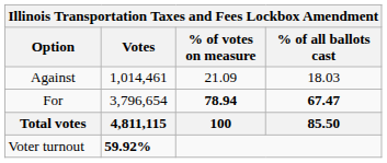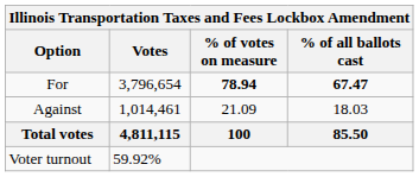 <table class="wikitable">
 <tr>
 <th colspan=4 text align=center>Illinois Transportation Taxes and Fees Lockbox Amendment</th>
 </tr>
 <tr>
 <th>Option</th>
 <th>Votes</th>
 <th>% of votes<br>on measure</th>
 <th>% of all ballots<br>cast</th>
 </tr>
 <tr>
+<td text align=center>For</td>
+<td text align=center>3,796,654</td>
+<td text align=center><strong>78.94</strong></td>
+<td text align=center><strong>67.47</strong></td>
+</tr>
+<tr>
 <td text align=center>Against</td>
 <td text align=center>1,014,461</td>
 <td text align=center>21.09</td>
 <td text align=center>18.03</td>
-</tr>
-<tr>
-<td text align=center>For</td>
-<td text align=center>3,796,654</td>
-<td text align=center><strong>78.94</strong></td>
-<td text align=center><strong>67.47</strong></td>
 </tr>
 <tr>
 <th text align=center>Total votes</th>
 <th text align=center><strong>4,811,115</strong></th>
 <th text align=center><strong>100</strong></th>
 <th text align=center><strong>85.50</strong></th>
 </tr>
 <tr>
 <td>Voter turnout</td>
-<td><strong>59.92%</strong></td>
+<td>59.92%</td>
 </tr>
 </table>
